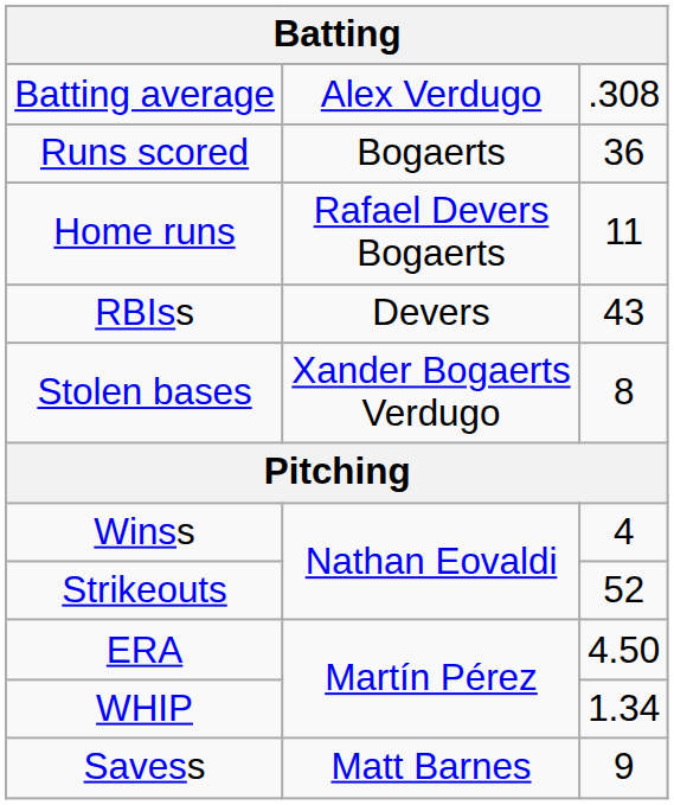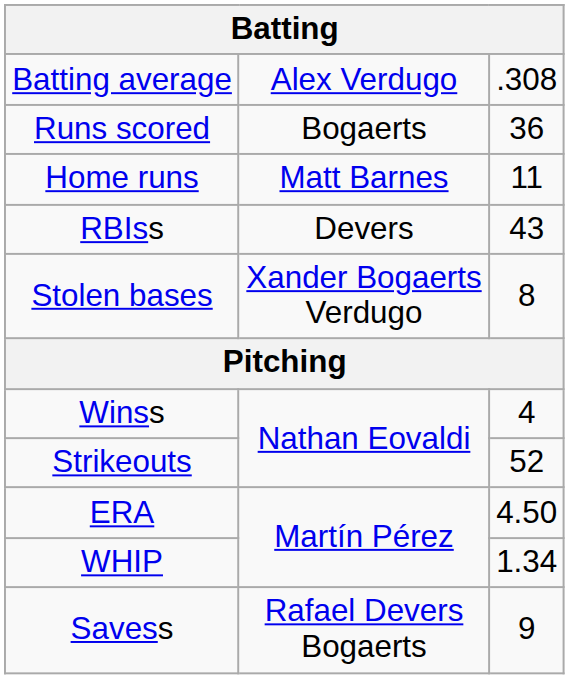 <table class="wikitable" style="text-align:center; font-size: 100%;">
 <tr>
 <th colspan=3>Batting</th>
 </tr>
 <tr>
 <td><a href='#'>Batting average</a></td>
 <td><a href='#'>Alex Verdugo</a></td>
 <td>.308</td>
 </tr>
 <tr>
 <td><a href='#'>Runs scored</a></td>
 <td>Bogaerts</td>
 <td>36</td>
 </tr>
 <tr>
 <td><a href='#'>Home runs</a></td>
-<td><a href='#'>Rafael Devers</a><br>Bogaerts</td>
+<td><a href='#'>Matt Barnes</a></td>
 <td>11</td>
 </tr>
 <tr>
 <td><a href='#'>RBIs</a>s</td>
 <td>Devers</td>
 <td>43</td>
 </tr>
 <tr>
 <td><a href='#'>Stolen bases</a></td>
 <td><a href='#'>Xander Bogaerts</a><br>Verdugo</td>
 <td>8</td>
 </tr>
 <tr>
 <th colspan=3>Pitching</th>
 </tr>
 <tr>
 <td><a href='#'>Wins</a>s</td>
 <td rowspan=2><a href='#'>Nathan Eovaldi</a></td>
 <td>4</td>
 </tr>
 <tr>
 <td><a href='#'>Strikeouts</a></td>
 <td>52</td>
 </tr>
 <tr>
 <td><a href='#'>ERA</a></td>
 <td rowspan=2><a href='#'>Martín Pérez</a></td>
 <td>4.50</td>
 </tr>
 <tr>
 <td><a href='#'>WHIP</a></td>
 <td>1.34</td>
 </tr>
 <tr>
 <td><a href='#'>Saves</a>s</td>
-<td><a href='#'>Matt Barnes</a></td>
+<td><a href='#'>Rafael Devers</a><br>Bogaerts</td>
 <td>9</td>
 </tr>
 </table>
